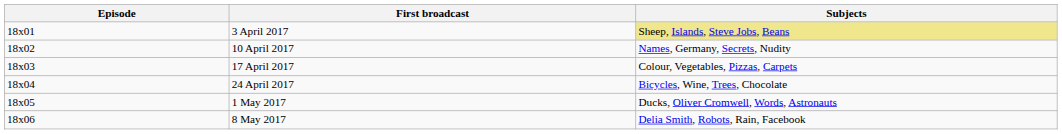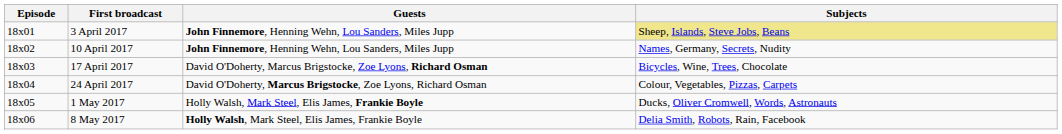 <table class="wikitable" style="width:95%;">
 <tr>
 <th>Episode</th>
 <th>First broadcast</th>
+<th>Guests</th>
 <th style="width:40%;">Subjects</th>
 </tr>
 <tr>
 <td>18x01</td>
 <td>3 April 2017</td>
+<td><strong>John Finnemore</strong>, Henning Wehn, <a href='#'>Lou Sanders</a>, Miles Jupp</td>
 <td style="background: khaki;">Sheep, <a href='#'>Islands</a>, <a href='#'>Steve Jobs</a>, <a href='#'>Beans</a></td>
 </tr>
 <tr>
 <td>18x02</td>
 <td>10 April 2017</td>
+<td><strong>John Finnemore</strong>, Henning Wehn, Lou Sanders, Miles Jupp</td>
 <td><a href='#'>Names</a>, Germany, <a href='#'>Secrets</a>, Nudity</td>
 </tr>
 <tr>
 <td>18x03</td>
 <td>17 April 2017</td>
-<td>Colour, Vegetables, <a href='#'>Pizzas</a>, <a href='#'>Carpets</a></td>
+<td>David O'Doherty, Marcus Brigstocke, <a href='#'>Zoe Lyons</a>, <strong>Richard Osman</strong></td>
+<td><a href='#'>Bicycles</a>, Wine, <a href='#'>Trees</a>, Chocolate</td>
 </tr>
 <tr>
 <td>18x04</td>
 <td>24 April 2017</td>
-<td><a href='#'>Bicycles</a>, Wine, <a href='#'>Trees</a>, Chocolate</td>
+<td>David O'Doherty, <strong>Marcus Brigstocke</strong>, Zoe Lyons, Richard Osman</td>
+<td>Colour, Vegetables, <a href='#'>Pizzas</a>, <a href='#'>Carpets</a></td>
 </tr>
 <tr>
 <td>18x05</td>
 <td>1 May 2017</td>
+<td>Holly Walsh, <a href='#'>Mark Steel</a>, Elis James, <strong>Frankie Boyle</strong></td>
 <td>Ducks, <a href='#'>Oliver Cromwell</a>, <a href='#'>Words</a>, <a href='#'>Astronauts</a></td>
 </tr>
 <tr>
 <td>18x06</td>
 <td>8 May 2017</td>
+<td><strong>Holly Walsh</strong>, Mark Steel, Elis James, Frankie Boyle</td>
 <td><a href='#'>Delia Smith</a>, <a href='#'>Robots</a>, Rain, Facebook</td>
 </tr>
 </table>
